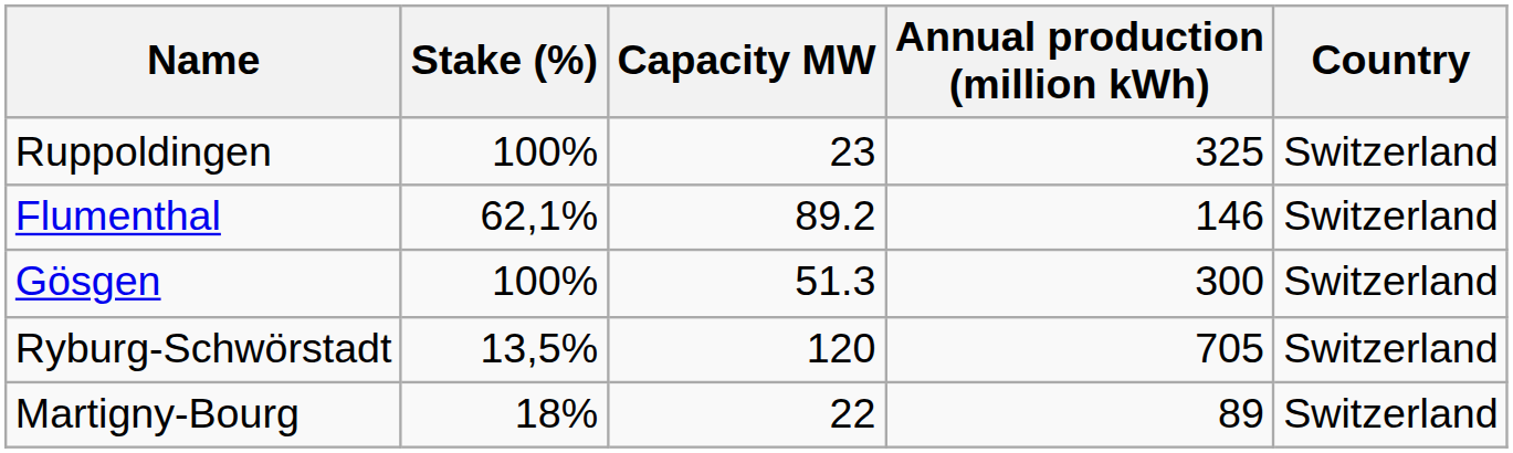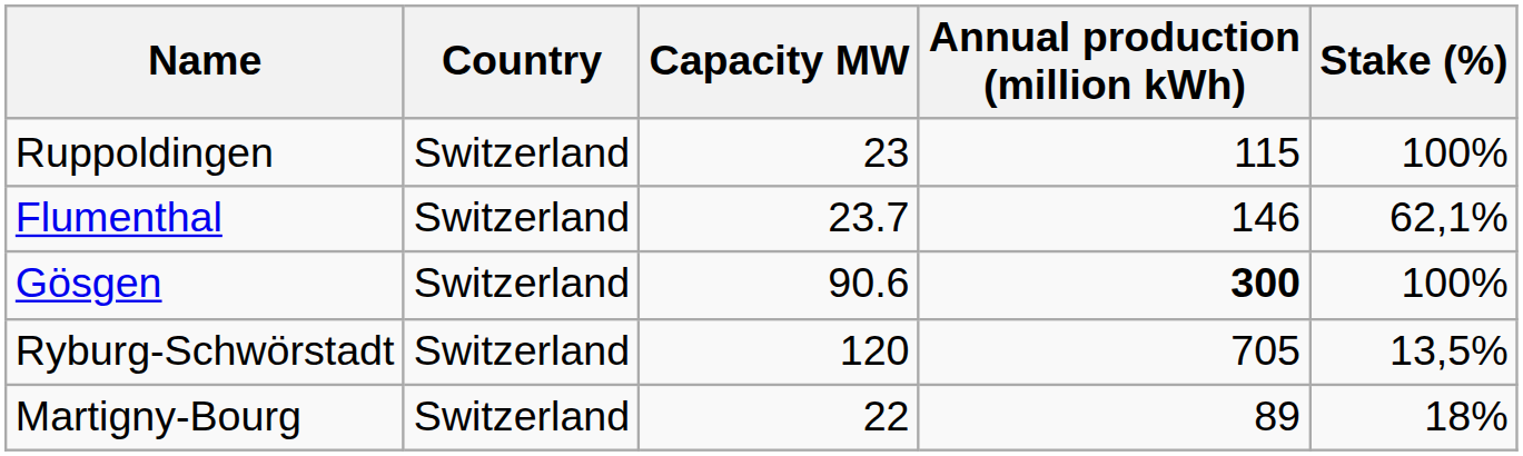 <table class="wikitable mw-collapsible mw-collapsed">
 <tr bgcolor="#DDDDDD">
 <th align="left">Name</th>
-<th align="center">Stake (%)</th>
+<th align="left">Country</th>
 <th align="center">Capacity MW</th>
 <th align="center">Annual production<br>(million kWh)</th>
-<th align="left">Country</th>
+<th align="center">Stake (%)</th>
 </tr>
 <tr>
 <td>Ruppoldingen</td>
+<td align="left">Switzerland</td>
+<td align="right">23</td>
+<td align="right">115</td>
 <td align="right">100%</td>
-<td align="right">23</td>
-<td align="right">325</td>
-<td align="left">Switzerland</td>
 </tr>
 <tr>
 <td><a href='#'>Flumenthal</a></td>
+<td align="left">Switzerland</td>
+<td align="right">23.7</td>
+<td align="right">146</td>
 <td align="right">62,1%</td>
-<td align="right">89.2</td>
-<td align="right">146</td>
-<td align="left">Switzerland</td>
 </tr>
 <tr>
 <td><a href='#'>Gösgen</a></td>
+<td align="left">Switzerland</td>
+<td align="right">90.6</td>
+<td align="right"><strong>300</strong></td>
 <td align="right">100%</td>
-<td align="right">51.3</td>
-<td align="right">300</td>
-<td align="left">Switzerland</td>
 </tr>
 <tr>
 <td>Ryburg-Schwörstadt</td>
-<td align="right">13,5%</td>
+<td align="left">Switzerland</td>
 <td align="right">120</td>
 <td align="right">705</td>
-<td align="left">Switzerland</td>
+<td align="right">13,5%</td>
 </tr>
 <tr>
 <td>Martigny-Bourg</td>
-<td align="right">18%</td>
+<td align="left">Switzerland</td>
 <td align="right">22</td>
 <td align="right">89</td>
-<td align="left">Switzerland</td>
+<td align="right">18%</td>
 </tr>
 </table>
